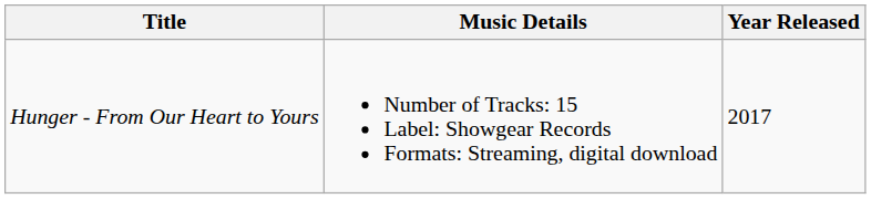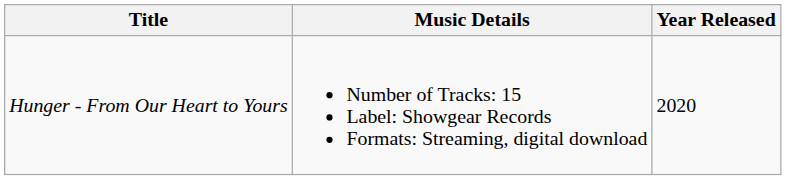 <table class="wikitable">
 <tr>
 <th>Title</th>
 <th>Music Details</th>
 <th>Year Released</th>
 </tr>
 <tr>
 <td><em>Hunger - From Our Heart to Yours</em></td>
 <td><br><ul><li>Number of Tracks: 15</li><li>Label: Showgear Records</li><li>Formats: Streaming, digital download</li></ul></td>
-<td>2017</td>
+<td>2020</td>
 </tr>
 </table>
